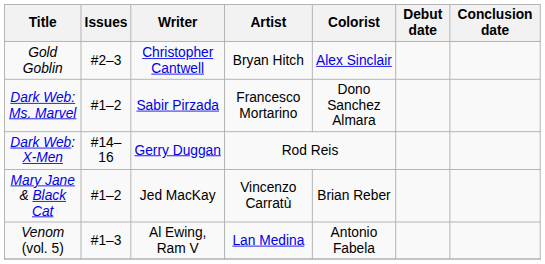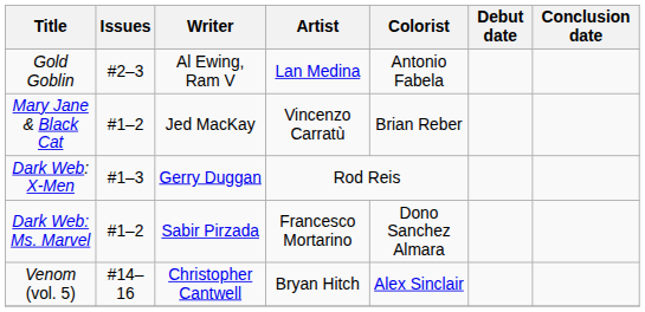 <table class="wikitable" style="text-align:center; width:100%">
 <tr>
 <th scope="col">Title</th>
 <th scope="col">Issues</th>
 <th scope="col">Writer</th>
 <th scope="col">Artist</th>
 <th scope="col">Colorist</th>
 <th scope="col">Debut date</th>
 <th scope="col">Conclusion date</th>
 </tr>
 <tr>
 <td><em>Gold Goblin</em></td>
 <td>#2–3</td>
-<td><a href='#'>Christopher Cantwell</a></td>
-<td>Bryan Hitch</td>
-<td><a href='#'>Alex Sinclair</a></td>
+<td>Al Ewing, Ram V</td>
+<td><a href='#'>Lan Medina</a></td>
+<td>Antonio Fabela</td>
+<td></td>
+<td></td>
+</tr>
+<tr>
+<td><em><a href='#'>Mary Jane</a> & <a href='#'>Black Cat</a></em></td>
+<td>#1–2</td>
+<td>Jed MacKay</td>
+<td>Vincenzo Carratù</td>
+<td>Brian Reber</td>
+<td></td>
+<td></td>
+</tr>
+<tr>
+<td><em><a href='#'>Dark Web</a>: <a href='#'>X-Men</a></em></td>
+<td>#1–3</td>
+<td><a href='#'>Gerry Duggan</a></td>
+<td colspan="2">Rod Reis</td>
 <td></td>
 <td></td>
 </tr>
 <tr>
 <td><em><a href='#'>Dark Web: Ms. Marvel</a></em></td>
 <td>#1–2</td>
 <td><a href='#'>Sabir Pirzada</a></td>
 <td>Francesco Mortarino</td>
 <td>Dono Sanchez Almara</td>
 <td></td>
 <td></td>
 </tr>
 <tr>
-<td><em><a href='#'>Dark Web</a>: <a href='#'>X-Men</a></em></td>
+<td><em>Venom</em> (vol. 5)</td>
 <td>#14–16</td>
-<td><a href='#'>Gerry Duggan</a></td>
-<td colspan="2">Rod Reis</td>
-<td></td>
-<td></td>
-</tr>
-<tr>
-<td><em><a href='#'>Mary Jane</a> & <a href='#'>Black Cat</a></em></td>
-<td>#1–2</td>
-<td>Jed MacKay</td>
-<td>Vincenzo Carratù</td>
-<td>Brian Reber</td>
-<td></td>
-<td></td>
-</tr>
-<tr>
-<td><em>Venom</em> (vol. 5)</td>
-<td>#1–3</td>
-<td>Al Ewing, Ram V</td>
-<td><a href='#'>Lan Medina</a></td>
-<td>Antonio Fabela</td>
+<td><a href='#'>Christopher Cantwell</a></td>
+<td>Bryan Hitch</td>
+<td><a href='#'>Alex Sinclair</a></td>
 <td></td>
 <td></td>
 </tr>
 <tr>
 </tr>
 </table>
